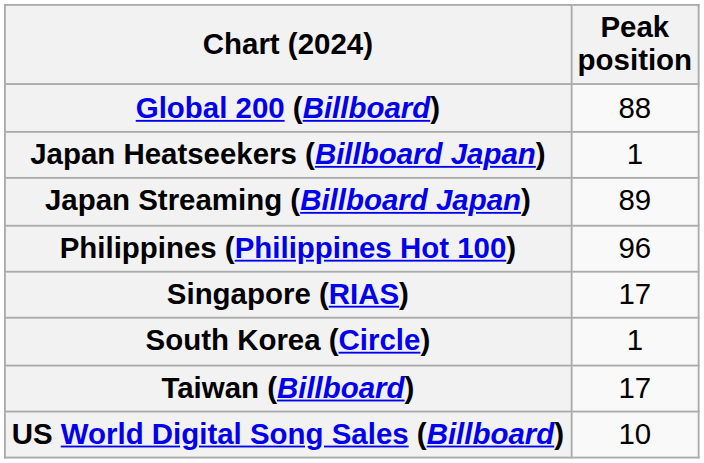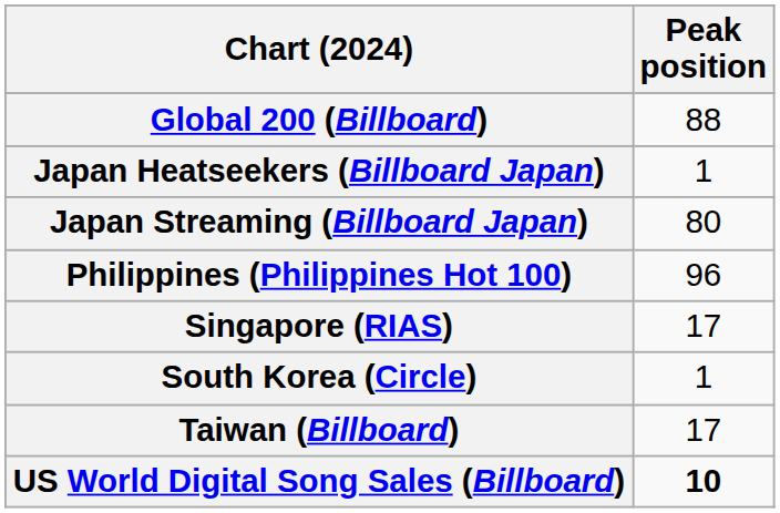 <table class="wikitable plainrowheaders sortable" style="text-align:center">
 <tr>
 <th scope="col">Chart (2024)</th>
 <th scope="col">Peak<br>position</th>
 </tr>
 <tr>
 <th scope="row"><a href='#'>Global 200</a> (<em><a href='#'>Billboard</a></em>)</th>
 <td>88</td>
 </tr>
 <tr>
 <th scope="row">Japan Heatseekers (<em><a href='#'>Billboard Japan</a></em>)</th>
 <td>1</td>
 </tr>
 <tr>
 <th scope="row">Japan Streaming (<em><a href='#'>Billboard Japan</a></em>)</th>
-<td>89</td>
+<td>80</td>
 </tr>
 <tr>
 <th scope="row">Philippines (<a href='#'>Philippines Hot 100</a>)</th>
 <td>96</td>
 </tr>
 <tr>
 <th scope="row">Singapore (<a href='#'>RIAS</a>)</th>
 <td>17</td>
 </tr>
 <tr>
 <th scope="row">South Korea (<a href='#'>Circle</a>)</th>
 <td>1</td>
 </tr>
 <tr>
 <th scope="row">Taiwan (<em><a href='#'>Billboard</a></em>)</th>
 <td>17</td>
 </tr>
 <tr>
 <th scope="row">US <a href='#'>World Digital Song Sales</a> (<em><a href='#'>Billboard</a></em>)</th>
-<td>10</td>
+<td><strong>10</strong></td>
 </tr>
 </table>
